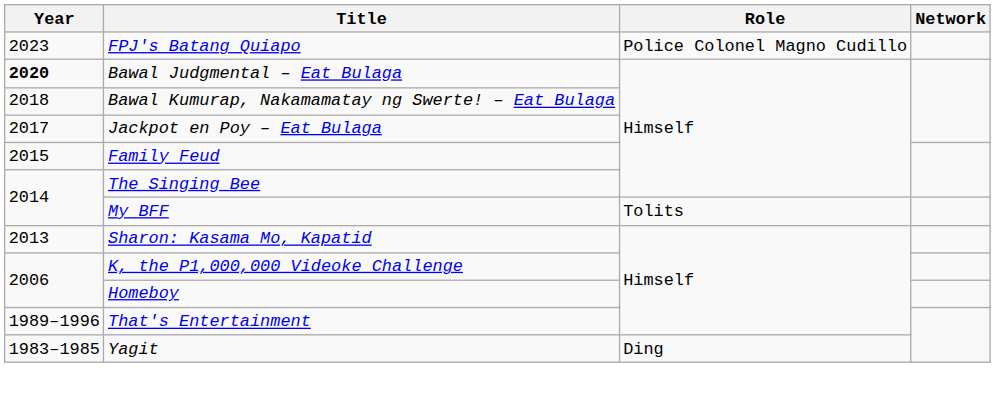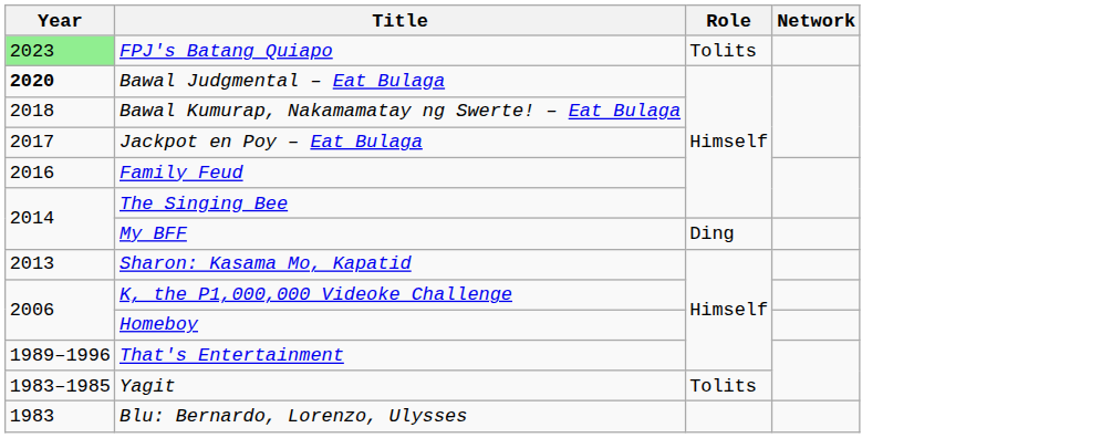 <table class="wikitable">
 <tr>
 <th>Year</th>
 <th>Title</th>
 <th>Role</th>
 <th>Network</th>
 </tr>
 <tr>
-<td>2023</td>
+<td style="background: lightgreen;">2023</td>
 <td><em><a href='#'> FPJ's Batang Quiapo</a></em></td>
-<td>Police Colonel Magno Cudillo</td>
+<td>Tolits</td>
 <td></td>
 </tr>
 <tr>
 <td><strong>2020</strong></td>
 <td><em>Bawal Judgmental – <a href='#'>Eat Bulaga</a></em></td>
 <td Rowspan="5">Himself</td>
 <td Rowspan="3"></td>
 </tr>
 <tr>
 <td>2018</td>
 <td><em>Bawal Kumurap, Nakamamatay ng Swerte! – <a href='#'>Eat Bulaga</a></em></td>
 </tr>
 <tr>
 <td>2017</td>
 <td><em>Jackpot en Poy – <a href='#'>Eat Bulaga</a></em></td>
 </tr>
 <tr>
-<td>2015</td>
+<td>2016</td>
 <td><em><a href='#'>Family Feud</a></em></td>
 <td Rowspan="2"></td>
 </tr>
 <tr>
 <td Rowspan="2">2014</td>
 <td><em><a href='#'>The Singing Bee</a></em></td>
 </tr>
 <tr>
 <td><em><a href='#'> My BFF</a></em></td>
-<td>Tolits</td>
+<td>Ding</td>
 <td></td>
 </tr>
 <tr>
 <td>2013</td>
 <td><em><a href='#'>Sharon: Kasama Mo, Kapatid</a></em></td>
 <td Rowspan="4">Himself</td>
 <td></td>
 </tr>
 <tr>
 <td Rowspan="2">2006</td>
 <td><em><a href='#'> K, the P1,000,000 Videoke Challenge</a></em></td>
 <td></td>
 </tr>
 <tr>
 <td><em><a href='#'> Homeboy</a></em></td>
 <td></td>
 </tr>
 <tr>
 <td>1989–1996</td>
 <td><em><a href='#'> That's Entertainment</a></em></td>
 <td Rowspan="2"></td>
 </tr>
 <tr>
 <td>1983–1985</td>
 <td><em>Yagit</em></td>
-<td>Ding</td>
+<td>Tolits</td>
+</tr>
+<tr>
+<td>1983</td>
+<td><em>Blu: Bernardo, Lorenzo, Ulysses</em></td>
+<td></td>
+<td></td>
 </tr>
 </table>
